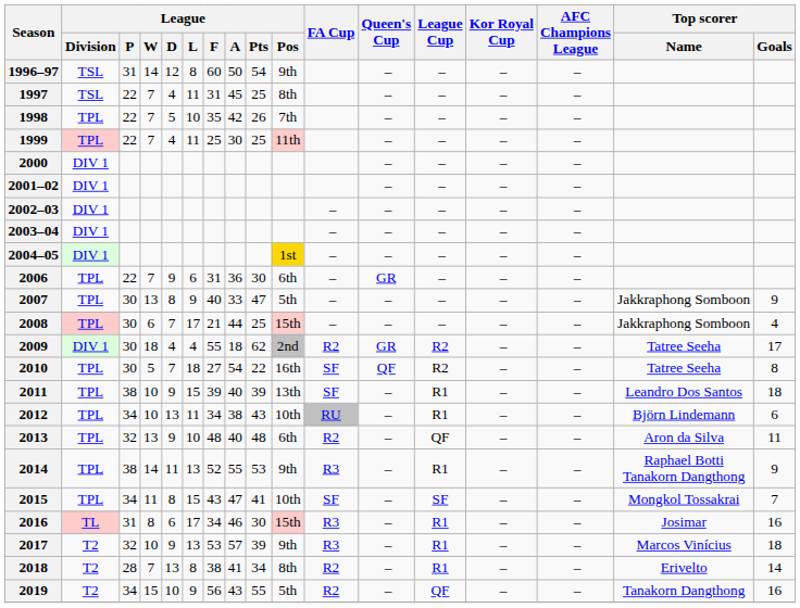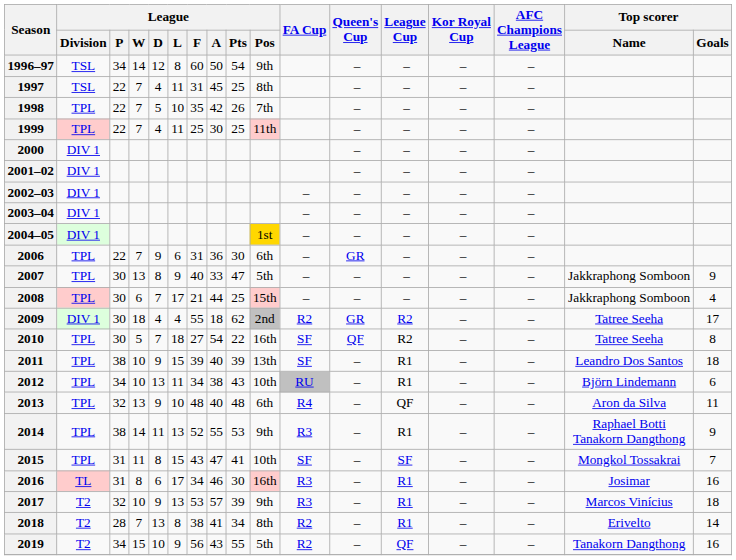 <table class="wikitable" style="text-align: center">
 <tr>
 <th rowspan=2>Season</th>
 <th colspan=9>League</th>
 <th rowspan=2><a href='#'>FA Cup</a></th>
 <th rowspan=2><a href='#'>Queen's<br>Cup</a></th>
 <th rowspan=2><a href='#'>League<br>Cup</a></th>
 <th rowspan=2><a href='#'>Kor Royal<br>Cup</a></th>
 <th rowspan=2><a href='#'>AFC<br> Champions<br> League</a></th>
 <th colspan=2>Top scorer</th>
 </tr>
 <tr>
 <th>Division</th>
 <th>P</th>
 <th>W</th>
 <th>D</th>
 <th>L</th>
 <th>F</th>
 <th>A</th>
 <th>Pts</th>
 <th>Pos</th>
 <th>Name</th>
 <th>Goals</th>
 </tr>
 <tr>
 <th>1996–97</th>
 <td><a href='#'>TSL</a></td>
-<td>31</td>
+<td>34</td>
 <td>14</td>
 <td>12</td>
 <td>8</td>
 <td>60</td>
 <td>50</td>
 <td>54</td>
 <td>9th</td>
 <td></td>
 <td> –</td>
 <td> –</td>
 <td> –</td>
 <td> –</td>
 <td></td>
 <td></td>
 </tr>
 <tr>
 <th>1997</th>
 <td><a href='#'>TSL</a></td>
 <td>22</td>
 <td>7</td>
 <td>4</td>
 <td>11</td>
 <td>31</td>
 <td>45</td>
 <td>25</td>
 <td>8th</td>
 <td></td>
 <td> –</td>
 <td> –</td>
 <td> –</td>
 <td> –</td>
 <td></td>
 <td></td>
 </tr>
 <tr>
 <th>1998</th>
 <td><a href='#'>TPL</a></td>
 <td>22</td>
 <td>7</td>
 <td>5</td>
 <td>10</td>
 <td>35</td>
 <td>42</td>
 <td>26</td>
 <td>7th</td>
 <td></td>
 <td> –</td>
 <td> –</td>
 <td> –</td>
 <td> –</td>
 <td></td>
 <td></td>
 </tr>
 <tr>
 <th>1999</th>
 <td bgcolor="#FFCCCC"><a href='#'>TPL</a></td>
 <td>22</td>
 <td>7</td>
 <td>4</td>
 <td>11</td>
 <td>25</td>
 <td>30</td>
 <td>25</td>
 <td bgcolor="#FFCCCC">11th</td>
 <td></td>
 <td> –</td>
 <td> –</td>
 <td> –</td>
 <td> –</td>
 <td></td>
 <td></td>
 </tr>
 <tr>
 <th>2000</th>
 <td><a href='#'>DIV 1</a></td>
 <td></td>
 <td></td>
 <td></td>
 <td></td>
 <td></td>
 <td></td>
 <td></td>
 <td></td>
 <td></td>
 <td> –</td>
 <td> –</td>
 <td> –</td>
 <td> –</td>
 <td></td>
 <td></td>
 </tr>
 <tr>
 <th>2001–02</th>
 <td><a href='#'>DIV 1</a></td>
 <td></td>
 <td></td>
 <td></td>
 <td></td>
 <td></td>
 <td></td>
 <td></td>
 <td></td>
 <td></td>
 <td> –</td>
 <td> –</td>
 <td> –</td>
 <td> –</td>
 <td></td>
 <td></td>
 </tr>
 <tr>
 <th>2002–03</th>
 <td><a href='#'>DIV 1</a></td>
 <td></td>
 <td></td>
 <td></td>
 <td></td>
 <td></td>
 <td></td>
 <td></td>
 <td></td>
 <td> –</td>
 <td> –</td>
 <td> –</td>
 <td> –</td>
 <td> –</td>
 <td></td>
 <td></td>
 </tr>
 <tr>
 <th>2003–04</th>
 <td><a href='#'>DIV 1</a></td>
 <td></td>
 <td></td>
 <td></td>
 <td></td>
 <td></td>
 <td></td>
 <td></td>
 <td></td>
 <td> –</td>
 <td> –</td>
 <td> –</td>
 <td> –</td>
 <td> –</td>
 <td></td>
 <td></td>
 </tr>
 <tr>
 <th>2004–05</th>
 <td bgcolor="#DDFFDD"><a href='#'>DIV 1</a></td>
 <td></td>
 <td></td>
 <td></td>
 <td></td>
 <td></td>
 <td></td>
 <td></td>
 <td bgcolor=gold>1st</td>
 <td> –</td>
 <td> –</td>
 <td> –</td>
 <td> –</td>
 <td> –</td>
 <td></td>
 <td></td>
 </tr>
 <tr>
 <th>2006</th>
 <td><a href='#'>TPL</a></td>
 <td>22</td>
 <td>7</td>
 <td>9</td>
 <td>6</td>
 <td>31</td>
 <td>36</td>
 <td>30</td>
 <td>6th</td>
 <td> –</td>
 <td><a href='#'>GR</a></td>
 <td> –</td>
 <td> –</td>
 <td> –</td>
 <td></td>
 <td></td>
 </tr>
 <tr>
 <th>2007</th>
 <td><a href='#'>TPL</a></td>
 <td>30</td>
 <td>13</td>
 <td>8</td>
 <td>9</td>
 <td>40</td>
 <td>33</td>
 <td>47</td>
 <td>5th</td>
 <td> –</td>
 <td> –</td>
 <td> –</td>
 <td> –</td>
 <td> –</td>
 <td>Jakkraphong Somboon</td>
 <td>9</td>
 </tr>
 <tr>
 <th>2008</th>
 <td bgcolor="#FFCCCC"><a href='#'>TPL</a></td>
 <td>30</td>
 <td>6</td>
 <td>7</td>
 <td>17</td>
 <td>21</td>
 <td>44</td>
 <td>25</td>
 <td bgcolor="#FFCCCC">15th</td>
 <td> –</td>
 <td> –</td>
 <td> –</td>
 <td> –</td>
 <td> –</td>
 <td>Jakkraphong Somboon</td>
 <td>4</td>
 </tr>
 <tr>
 <th>2009</th>
 <td bgcolor="#DDFFDD"><a href='#'>DIV 1</a></td>
 <td>30</td>
 <td>18</td>
 <td>4</td>
 <td>4</td>
 <td>55</td>
 <td>18</td>
 <td>62</td>
 <td bgcolor=silver>2nd</td>
 <td><a href='#'>R2</a></td>
 <td><a href='#'>GR</a></td>
 <td><a href='#'>R2</a></td>
 <td> –</td>
 <td> –</td>
 <td><a href='#'>Tatree Seeha</a></td>
 <td>17</td>
 </tr>
 <tr>
 <th>2010</th>
 <td><a href='#'>TPL</a></td>
 <td>30</td>
 <td>5</td>
 <td>7</td>
 <td>18</td>
 <td>27</td>
 <td>54</td>
 <td>22</td>
 <td>16th</td>
 <td><a href='#'>SF</a></td>
 <td><a href='#'>QF</a></td>
 <td>R2</td>
 <td> –</td>
 <td> –</td>
 <td><a href='#'>Tatree Seeha</a></td>
 <td>8</td>
 </tr>
 <tr>
 <th>2011</th>
 <td><a href='#'>TPL</a></td>
 <td>38</td>
 <td>10</td>
 <td>9</td>
 <td>15</td>
 <td>39</td>
 <td>40</td>
 <td>39</td>
 <td>13th</td>
 <td><a href='#'>SF</a></td>
 <td> –</td>
 <td>R1</td>
 <td> –</td>
 <td> –</td>
 <td><a href='#'>Leandro Dos Santos</a></td>
 <td>18</td>
 </tr>
 <tr>
 <th>2012</th>
 <td><a href='#'>TPL</a></td>
 <td>34</td>
 <td>10</td>
 <td>13</td>
 <td>11</td>
 <td>34</td>
 <td>38</td>
 <td>43</td>
 <td>10th</td>
 <td style="background:silver;"><a href='#'>RU</a></td>
 <td> –</td>
 <td>R1</td>
 <td> –</td>
 <td> –</td>
 <td><a href='#'>Björn Lindemann</a></td>
 <td>6</td>
 </tr>
 <tr>
 <th>2013</th>
 <td><a href='#'>TPL</a></td>
 <td>32</td>
 <td>13</td>
 <td>9</td>
 <td>10</td>
 <td>48</td>
 <td>40</td>
 <td>48</td>
 <td>6th</td>
-<td><a href='#'>R2</a></td>
+<td><a href='#'>R4</a></td>
 <td> –</td>
 <td>QF</td>
 <td> –</td>
 <td> –</td>
 <td><a href='#'>Aron da Silva</a></td>
 <td>11</td>
 </tr>
 <tr>
 <th>2014</th>
 <td><a href='#'>TPL</a></td>
 <td>38</td>
 <td>14</td>
 <td>11</td>
 <td>13</td>
 <td>52</td>
 <td>55</td>
 <td>53</td>
 <td>9th</td>
 <td><a href='#'>R3</a></td>
 <td> –</td>
 <td>R1</td>
 <td> –</td>
 <td> –</td>
 <td><a href='#'>Raphael Botti</a><br><a href='#'>Tanakorn Dangthong</a></td>
 <td>9</td>
 </tr>
 <tr>
 <th>2015</th>
 <td><a href='#'>TPL</a></td>
-<td>34</td>
+<td>31</td>
 <td>11</td>
 <td>8</td>
 <td>15</td>
 <td>43</td>
 <td>47</td>
 <td>41</td>
 <td>10th</td>
 <td><a href='#'>SF</a></td>
 <td> –</td>
 <td><a href='#'>SF</a></td>
 <td> –</td>
 <td> –</td>
 <td><a href='#'>Mongkol Tossakrai</a></td>
 <td>7</td>
 </tr>
 <tr>
 <th>2016</th>
 <td bgcolor="#FFCCCC"><a href='#'>TL</a></td>
 <td>31</td>
 <td>8</td>
 <td>6</td>
 <td>17</td>
 <td>34</td>
 <td>46</td>
 <td>30</td>
-<td bgcolor="#FFCCCC">15th</td>
+<td bgcolor="#FFCCCC">16th</td>
 <td><a href='#'>R3</a></td>
 <td> –</td>
 <td><a href='#'>R1</a></td>
 <td> –</td>
 <td> –</td>
 <td><a href='#'>Josimar</a></td>
 <td>16</td>
 </tr>
 <tr>
 <th>2017</th>
 <td><a href='#'>T2</a></td>
 <td>32</td>
 <td>10</td>
 <td>9</td>
 <td>13</td>
 <td>53</td>
 <td>57</td>
 <td>39</td>
 <td>9th</td>
 <td><a href='#'>R3</a></td>
 <td> –</td>
 <td><a href='#'>R1</a></td>
 <td> –</td>
 <td> –</td>
 <td><a href='#'>Marcos Vinícius</a></td>
 <td>18</td>
 </tr>
 <tr>
 <th>2018</th>
 <td><a href='#'>T2</a></td>
 <td>28</td>
 <td>7</td>
 <td>13</td>
 <td>8</td>
 <td>38</td>
 <td>41</td>
 <td>34</td>
 <td>8th</td>
 <td><a href='#'>R2</a></td>
 <td> –</td>
 <td><a href='#'>R1</a></td>
 <td> –</td>
 <td> –</td>
 <td><a href='#'>Erivelto</a></td>
 <td>14</td>
 </tr>
 <tr>
 <th>2019</th>
 <td><a href='#'>T2</a></td>
 <td>34</td>
 <td>15</td>
 <td>10</td>
 <td>9</td>
 <td>56</td>
 <td>43</td>
 <td>55</td>
 <td>5th</td>
 <td><a href='#'>R2</a></td>
 <td> –</td>
 <td><a href='#'>QF</a></td>
 <td> –</td>
 <td> –</td>
 <td><a href='#'>Tanakorn Dangthong</a></td>
 <td>16</td>
 </tr>
 <tr>
 </tr>
 </table>
